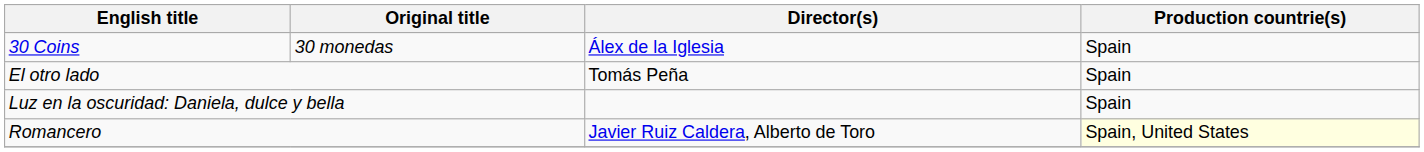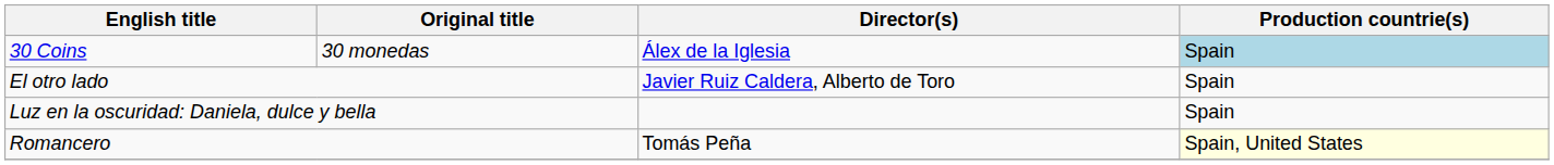 <table class="sortable wikitable" style="width:100%; margin-bottom:4px" cellpadding="5">
 <tr>
 <th scope="col">English title</th>
 <th scope="col">Original title</th>
 <th scope="col">Director(s)</th>
 <th scope="col">Production countrie(s)</th>
 </tr>
 <tr>
 <td><em><a href='#'>30 Coins</a></em> </td>
 <td><em>30 monedas</em></td>
 <td><a href='#'>Álex de la Iglesia</a></td>
-<td>Spain</td>
+<td style="background: lightblue;">Spain</td>
 </tr>
 <tr>
 <td colspan="2"><em>El otro lado</em> </td>
-<td>Tomás Peña</td>
+<td><a href='#'>Javier Ruiz Caldera</a>, Alberto de Toro</td>
 <td>Spain</td>
 </tr>
 <tr>
 <td colspan="2"><em>Luz en la oscuridad: Daniela, dulce y bella</em> </td>
 <td></td>
 <td>Spain</td>
 </tr>
 <tr>
 <td colspan="2"><em>Romancero</em> </td>
-<td><a href='#'>Javier Ruiz Caldera</a>, Alberto de Toro</td>
+<td>Tomás Peña</td>
 <td style="background: lightyellow;">Spain, United States</td>
 </tr>
 <tr>
 </tr>
 </table>
